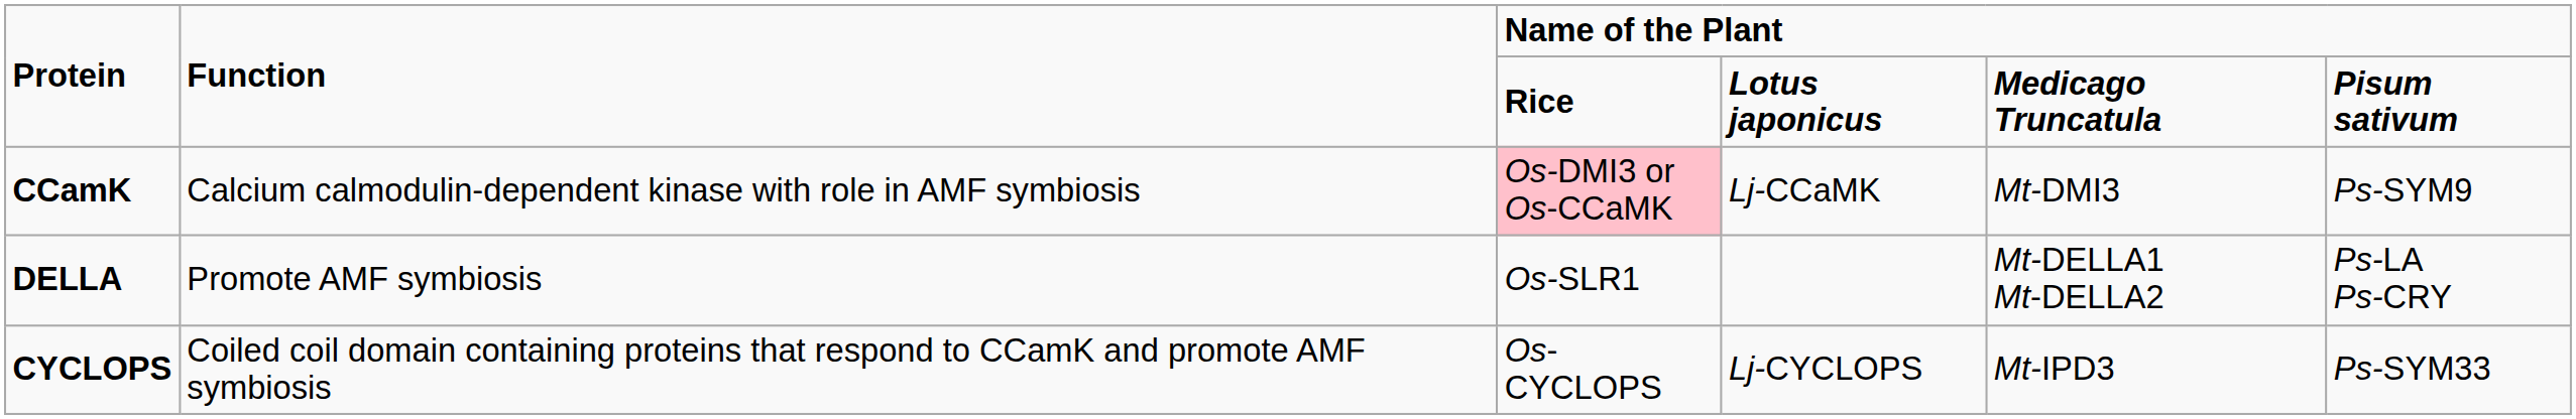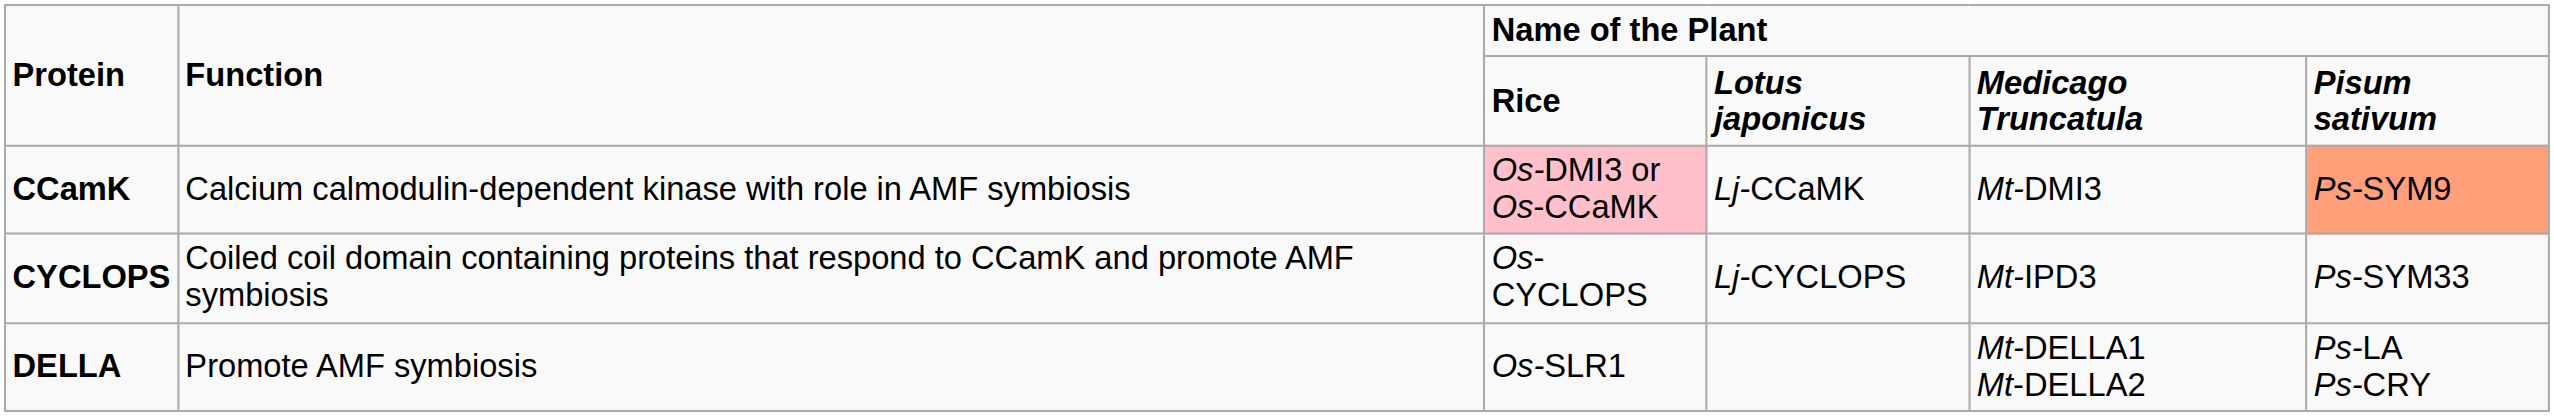 <table class="wikitable">
 <tr>
 <td rowspan="2"><strong>Protein</strong></td>
 <td rowspan="2"><strong>Function</strong></td>
 <td colspan="4"><strong>Name of the Plant</strong></td>
 </tr>
 <tr>
 <td><strong>Rice</strong></td>
 <td><strong><em>Lotus  japonicus</em></strong></td>
 <td><strong><em>Medicago  Truncatula</em></strong></td>
 <td><strong><em>Pisum  sativum</em></strong></td>
 </tr>
 <tr>
 <td><strong>CCamK</strong></td>
 <td>Calcium calmodulin-dependent kinase with role in AMF  symbiosis</td>
 <td style="background: pink;"><em>Os-</em>DMI3 or<br><em>Os</em>-CCaMK</td>
 <td><em>Lj-</em>CCaMK</td>
 <td><em>Mt-</em>DMI3</td>
-<td><em>Ps-</em>SYM9</td>
+<td style="background: lightsalmon;"><em>Ps-</em>SYM9</td>
+</tr>
+<tr>
+<td><strong>CYCLOPS</strong></td>
+<td>Coiled coil domain  containing proteins that respond to CCamK and promote AMF symbiosis</td>
+<td><em>Os</em>-CYCLOPS</td>
+<td><em>Lj-</em>CYCLOPS</td>
+<td><em>Mt-</em>IPD3</td>
+<td><em>Ps-</em>SYM33</td>
 </tr>
 <tr>
 <td><strong>DELLA</strong></td>
 <td>Promote AMF symbiosis</td>
 <td><em>Os-</em>SLR1</td>
 <td></td>
 <td><em>Mt-</em>DELLA1<br><em>Mt</em>-DELLA2</td>
 <td><em>Ps-</em>LA<br><em>Ps-</em>CRY</td>
 </tr>
-<tr>
-<td><strong>CYCLOPS</strong></td>
-<td>Coiled coil domain  containing proteins that respond to CCamK and promote AMF symbiosis</td>
-<td><em>Os</em>-CYCLOPS</td>
-<td><em>Lj-</em>CYCLOPS</td>
-<td><em>Mt-</em>IPD3</td>
-<td><em>Ps-</em>SYM33</td>
-</tr>
 </table>
